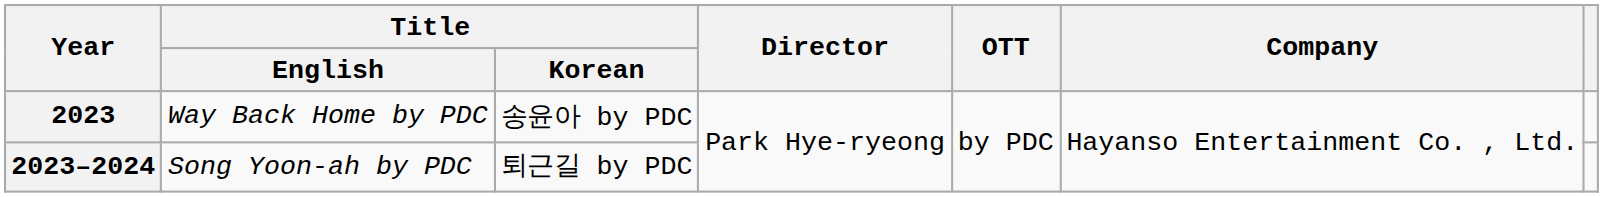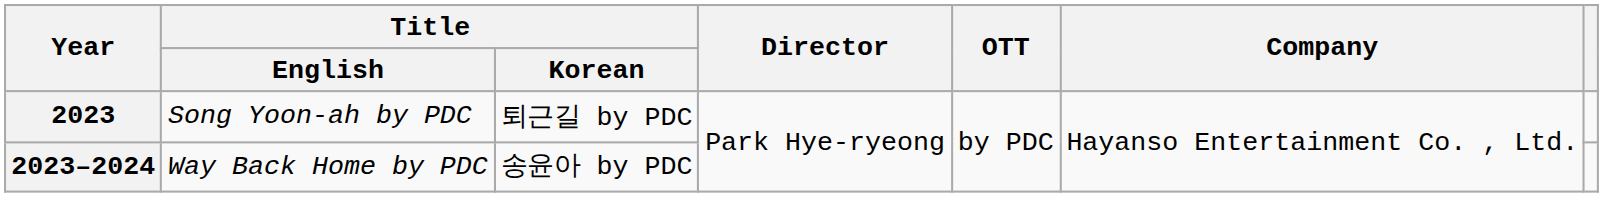 <table class="wikitable sortable plainrowheaders">
 <tr>
 <th rowspan="2" scope="col">Year</th>
 <th colspan="2" scope="col">Title</th>
 <th rowspan="2">Director</th>
 <th rowspan="2">OTT</th>
 <th rowspan="2" scope="col">Company</th>
 <th rowspan="2" scope="col" class="unsortable"></th>
 </tr>
 <tr>
 <th>English</th>
 <th>Korean</th>
 </tr>
 <tr>
 <th scope="row">2023</th>
-<td><em>Way Back Home by PDC</em></td>
-<td>송윤아 by PDC</td>
+<td><em>Song Yoon-ah by PDC</em></td>
+<td>퇴근길 by PDC</td>
 <td rowspan="2">Park Hye-ryeong</td>
 <td rowspan="2">by PDC</td>
 <td rowspan="2">Hayanso Entertainment Co. , Ltd.</td>
 <td></td>
 </tr>
 <tr>
 <th scope="row">2023–2024</th>
-<td><em>Song Yoon-ah by PDC</em></td>
-<td>퇴근길 by PDC</td>
+<td><em>Way Back Home by PDC</em></td>
+<td>송윤아 by PDC</td>
 <td></td>
 </tr>
 </table>
